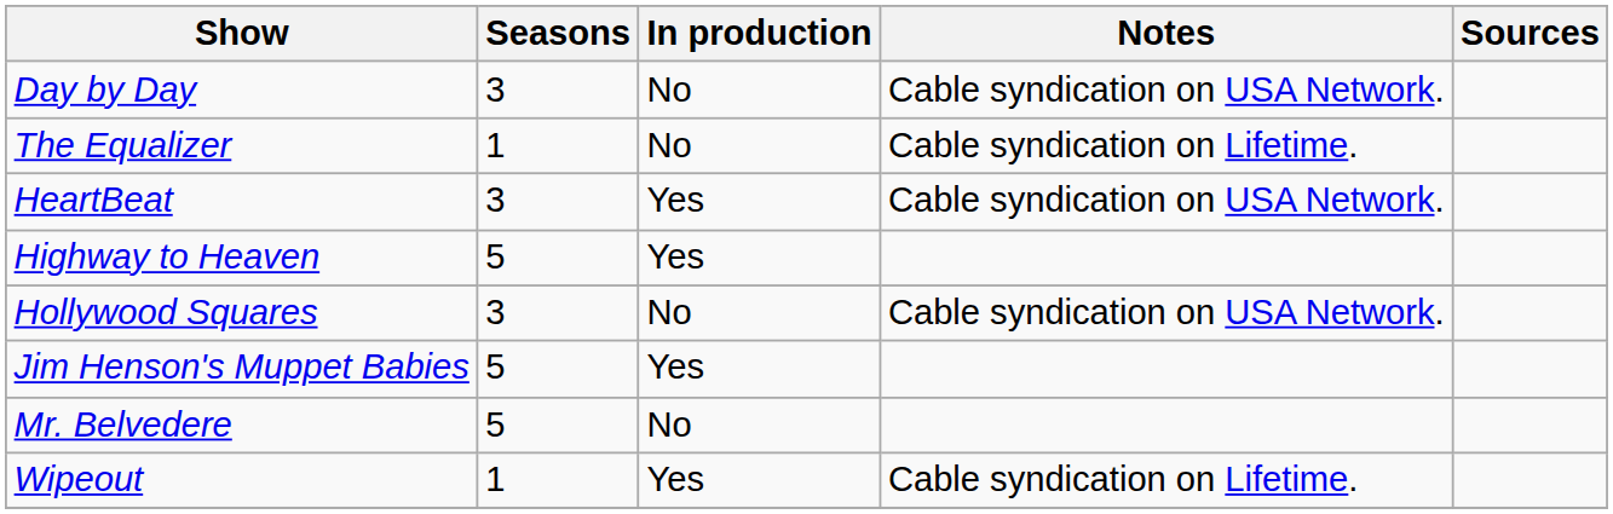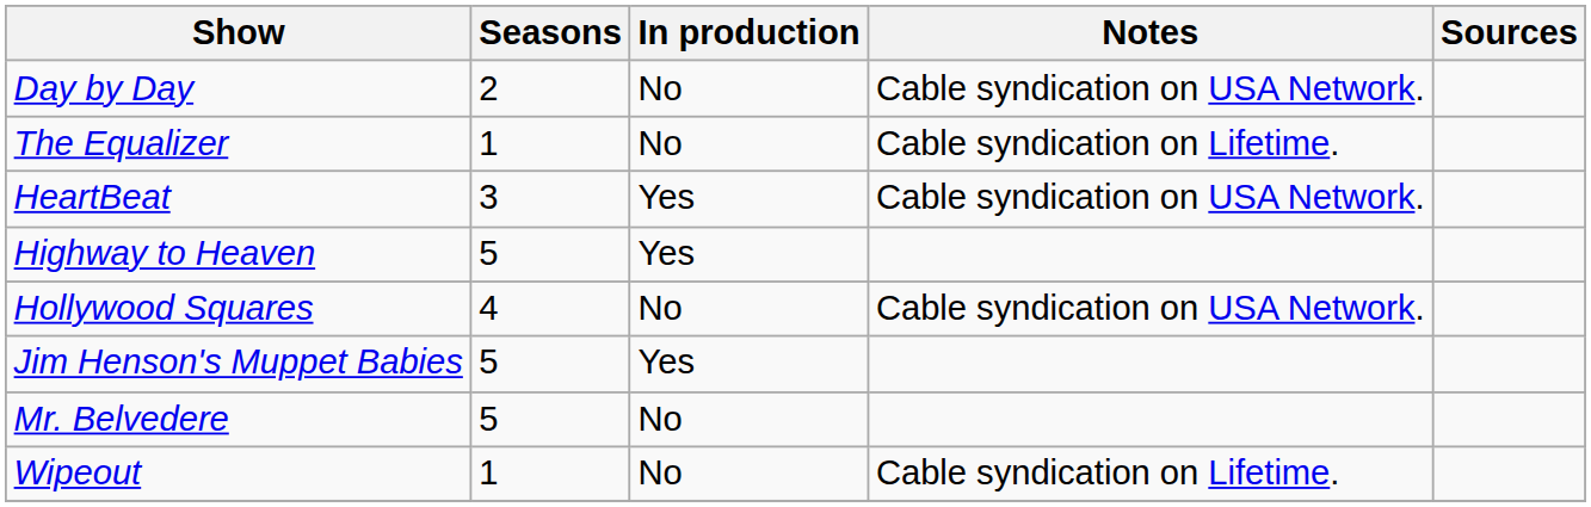 <table class="wikitable">
 <tr>
 <th>Show</th>
 <th>Seasons</th>
 <th>In production</th>
 <th>Notes</th>
 <th>Sources</th>
 </tr>
 <tr>
 <td><em><a href='#'>Day by Day</a></em></td>
-<td>3</td>
+<td>2</td>
 <td>No</td>
 <td>Cable syndication on <a href='#'>USA Network</a>.</td>
 <td></td>
 </tr>
 <tr>
 <td><em><a href='#'>The Equalizer</a></em></td>
 <td>1</td>
 <td>No</td>
 <td>Cable syndication on <a href='#'>Lifetime</a>.</td>
 <td></td>
 </tr>
 <tr>
 <td><em><a href='#'>HeartBeat</a></em></td>
 <td>3</td>
 <td>Yes</td>
 <td>Cable syndication on <a href='#'>USA Network</a>.</td>
 <td></td>
 </tr>
 <tr>
 <td><em><a href='#'>Highway to Heaven</a></em></td>
 <td>5</td>
 <td>Yes</td>
 <td></td>
 <td></td>
 </tr>
 <tr>
 <td><em><a href='#'>Hollywood Squares</a></em></td>
-<td>3</td>
+<td>4</td>
 <td>No</td>
 <td>Cable syndication on <a href='#'>USA Network</a>.</td>
 <td></td>
 </tr>
 <tr>
 <td><em><a href='#'>Jim Henson's Muppet Babies</a></em></td>
 <td>5</td>
 <td>Yes</td>
 <td></td>
 <td></td>
 </tr>
 <tr>
 <td><em><a href='#'>Mr. Belvedere</a></em></td>
 <td>5</td>
 <td>No</td>
 <td></td>
 <td></td>
 </tr>
 <tr>
 <td><em><a href='#'>Wipeout</a></em></td>
 <td>1</td>
-<td>Yes</td>
+<td>No</td>
 <td>Cable syndication on <a href='#'>Lifetime</a>.</td>
 <td></td>
 </tr>
 <tr>
 </tr>
 </table>
